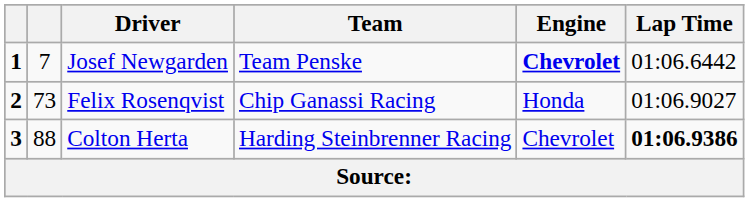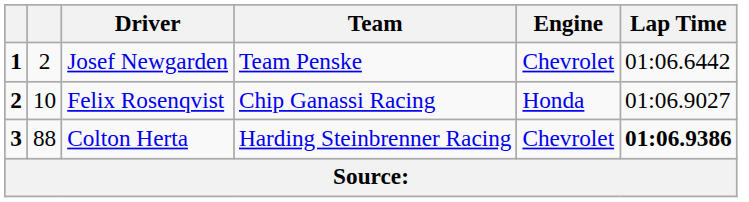 <table class="wikitable" style="font-size:85%;">
 <tr>
 <th></th>
 <th></th>
 <th>Driver</th>
 <th>Team</th>
 <th>Engine</th>
 <th>Lap Time</th>
 </tr>
 <tr>
 <td style="text-align:center;"><strong>1</strong></td>
-<td style="text-align:center;">7</td>
+<td style="text-align:center;">2</td>
 <td> <a href='#'>Josef Newgarden</a> <strong></strong></td>
 <td><a href='#'>Team Penske</a></td>
-<td><strong><a href='#'>Chevrolet</a></strong></td>
+<td><a href='#'>Chevrolet</a></td>
 <td>01:06.6442</td>
 </tr>
 <tr>
 <td style="text-align:center;"><strong>2</strong></td>
-<td style="text-align:center;">73</td>
+<td style="text-align:center;">10</td>
 <td> <a href='#'>Felix Rosenqvist</a> <strong></strong></td>
 <td><a href='#'>Chip Ganassi Racing</a></td>
 <td><a href='#'>Honda</a></td>
 <td>01:06.9027</td>
 </tr>
 <tr>
 <td style="text-align:center;"><strong>3</strong></td>
 <td style="text-align:center;">88</td>
 <td> <a href='#'>Colton Herta</a> <strong></strong></td>
 <td><a href='#'>Harding Steinbrenner Racing</a></td>
 <td><a href='#'>Chevrolet</a></td>
 <td><strong>01:06.9386</strong></td>
 </tr>
 <tr>
 <th colspan="6">Source:</th>
 </tr>
 </table>
